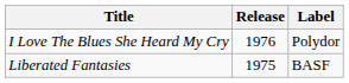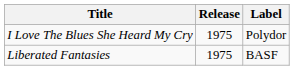 <table class="wikitable">
 <tr>
 <th>Title</th>
 <th>Release</th>
 <th>Label</th>
 </tr>
 <tr align=center>
 <td align=left><em>I Love The Blues She Heard My Cry</em></td>
-<td>1976</td>
+<td>1975</td>
 <td align=left>Polydor</td>
 </tr>
 <tr align=center>
 <td align=left><em>Liberated Fantasies</em></td>
 <td>1975</td>
 <td align=left>BASF</td>
 </tr>
 </table>
